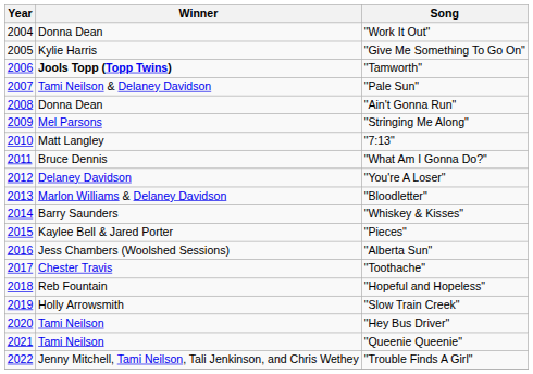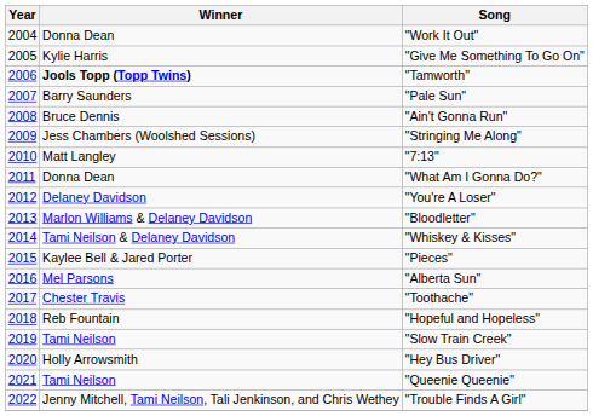 <table class="wikitable sortable">
 <tr>
 <th>Year</th>
 <th>Winner</th>
 <th>Song</th>
 </tr>
 <tr>
 <td>2004</td>
 <td>Donna Dean</td>
 <td>"Work It Out"</td>
 </tr>
 <tr>
 <td>2005</td>
 <td>Kylie Harris</td>
 <td>"Give Me Something To Go On"</td>
 </tr>
 <tr>
 <td><a href='#'>2006</a></td>
 <td><strong>Jools Topp (<a href='#'>Topp Twins</a>)</strong></td>
 <td>"Tamworth"</td>
 </tr>
 <tr>
 <td><a href='#'>2007</a></td>
-<td><a href='#'>Tami Neilson</a> & <a href='#'>Delaney Davidson</a></td>
+<td>Barry Saunders</td>
 <td>"Pale Sun"</td>
 </tr>
 <tr>
 <td><a href='#'>2008</a></td>
-<td>Donna Dean</td>
+<td>Bruce Dennis</td>
 <td>"Ain't Gonna Run"</td>
 </tr>
 <tr>
 <td><a href='#'>2009</a></td>
-<td><a href='#'>Mel Parsons</a></td>
+<td>Jess Chambers (Woolshed Sessions)</td>
 <td>"Stringing Me Along"</td>
 </tr>
 <tr>
 <td><a href='#'>2010</a></td>
 <td>Matt Langley</td>
 <td>"7:13"</td>
 </tr>
 <tr>
 <td><a href='#'>2011</a></td>
-<td>Bruce Dennis</td>
+<td>Donna Dean</td>
 <td>"What Am I Gonna Do?"</td>
 </tr>
 <tr>
 <td><a href='#'>2012</a></td>
 <td><a href='#'>Delaney Davidson</a></td>
 <td>"You're A Loser"</td>
 </tr>
 <tr>
 <td><a href='#'>2013</a></td>
 <td><a href='#'>Marlon Williams</a> & <a href='#'>Delaney Davidson</a></td>
 <td>"Bloodletter"</td>
 </tr>
 <tr>
 <td><a href='#'>2014</a></td>
-<td>Barry Saunders</td>
+<td><a href='#'>Tami Neilson</a> & <a href='#'>Delaney Davidson</a></td>
 <td>"Whiskey & Kisses"</td>
 </tr>
 <tr>
 <td><a href='#'>2015</a></td>
 <td>Kaylee Bell & Jared Porter</td>
 <td>"Pieces"</td>
 </tr>
 <tr>
 <td><a href='#'>2016</a></td>
-<td>Jess Chambers (Woolshed Sessions)</td>
+<td><a href='#'>Mel Parsons</a></td>
 <td>"Alberta Sun"</td>
 </tr>
 <tr>
 <td><a href='#'>2017</a></td>
 <td><a href='#'>Chester Travis</a></td>
 <td>"Toothache"</td>
 </tr>
 <tr>
 <td><a href='#'>2018</a></td>
 <td>Reb Fountain</td>
 <td>"Hopeful and Hopeless"</td>
 </tr>
 <tr>
 <td><a href='#'>2019</a></td>
-<td>Holly Arrowsmith</td>
+<td><a href='#'>Tami Neilson</a></td>
 <td>"Slow Train Creek"</td>
 </tr>
 <tr>
 <td><a href='#'>2020</a></td>
-<td><a href='#'>Tami Neilson</a></td>
+<td>Holly Arrowsmith</td>
 <td>"Hey Bus Driver"</td>
 </tr>
 <tr>
 <td><a href='#'>2021</a></td>
 <td><a href='#'>Tami Neilson</a></td>
 <td>"Queenie Queenie"</td>
 </tr>
 <tr>
 <td><a href='#'>2022</a></td>
 <td>Jenny Mitchell, <a href='#'>Tami Neilson</a>, Tali Jenkinson, and Chris Wethey</td>
 <td>"Trouble Finds A Girl"</td>
 </tr>
 <tr>
 </tr>
 </table>
